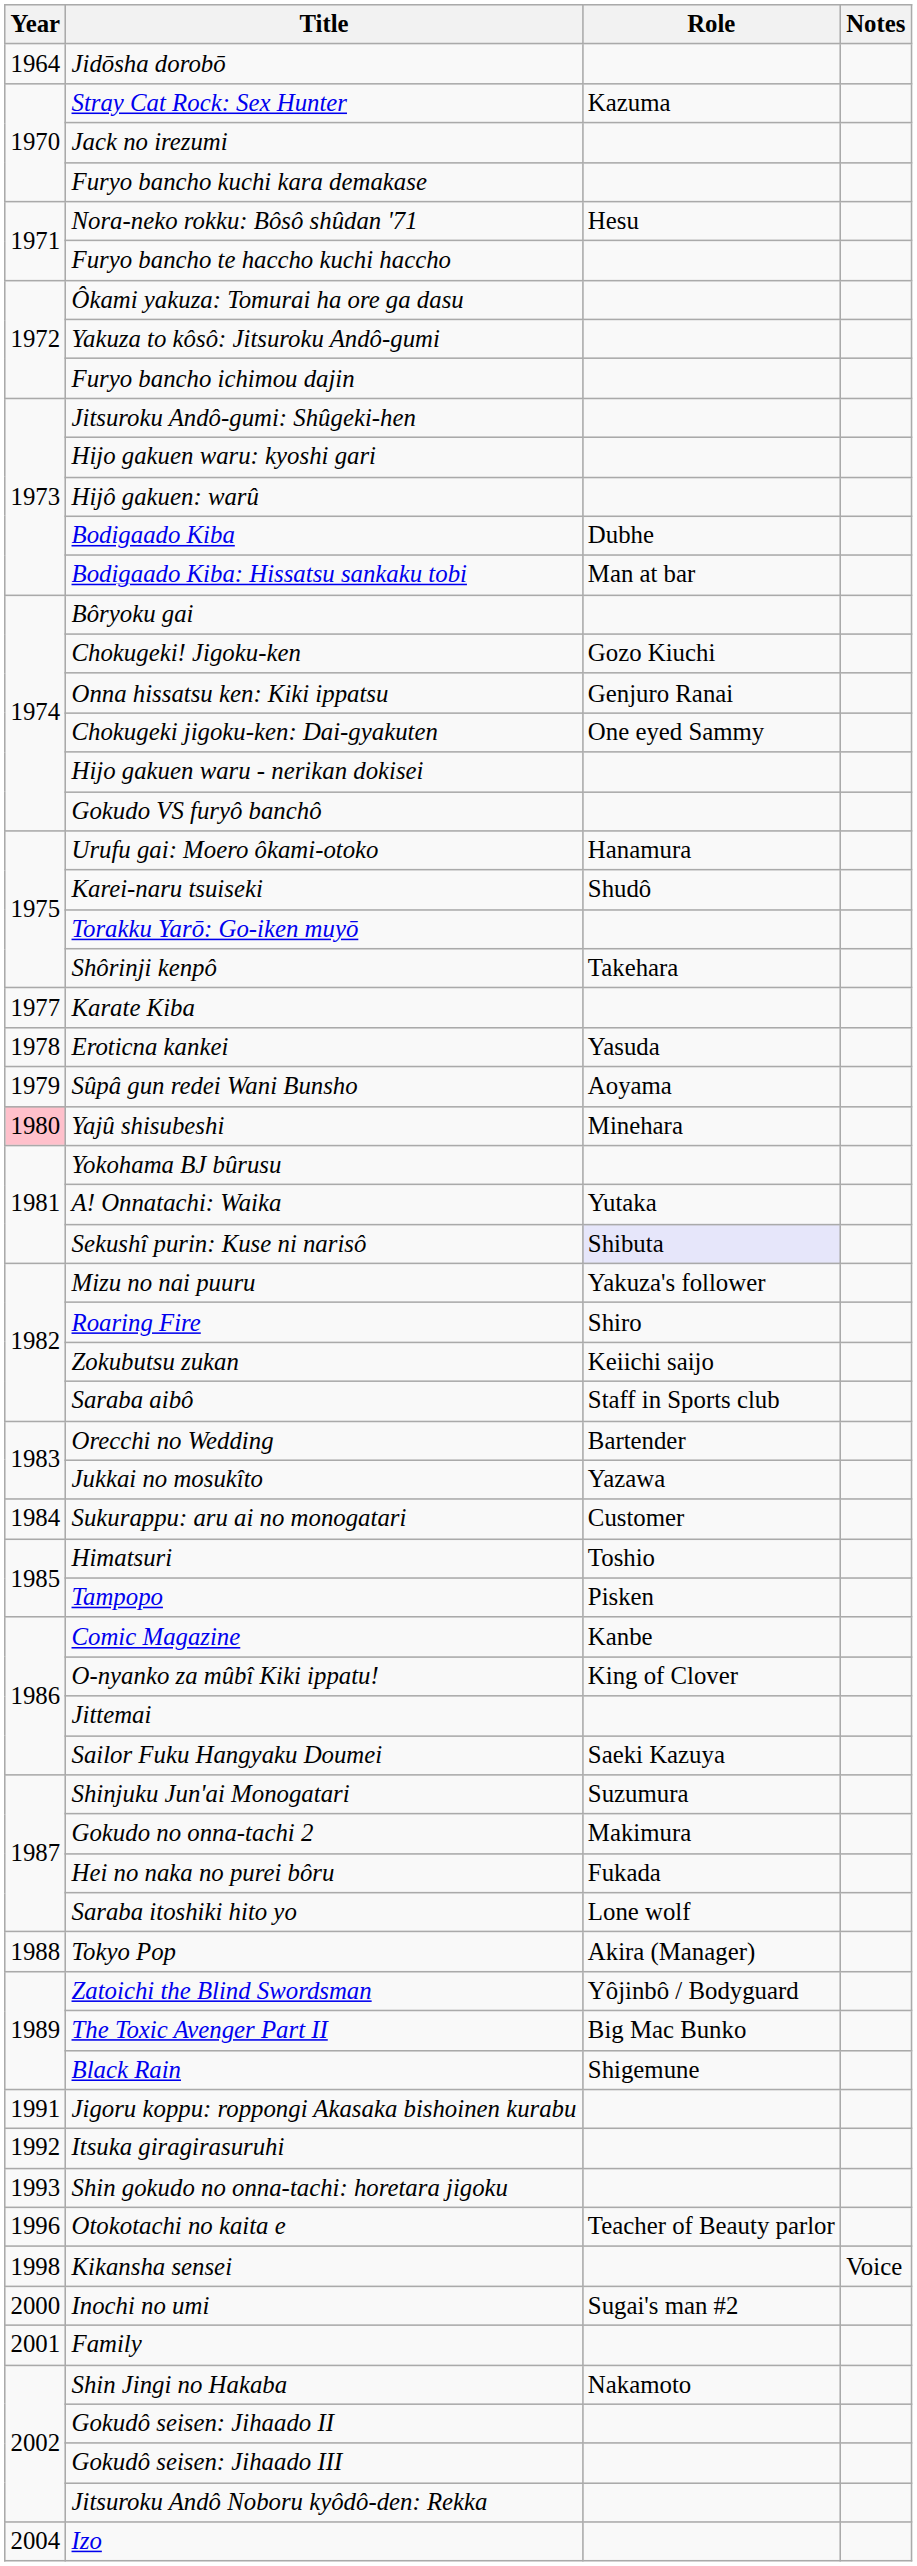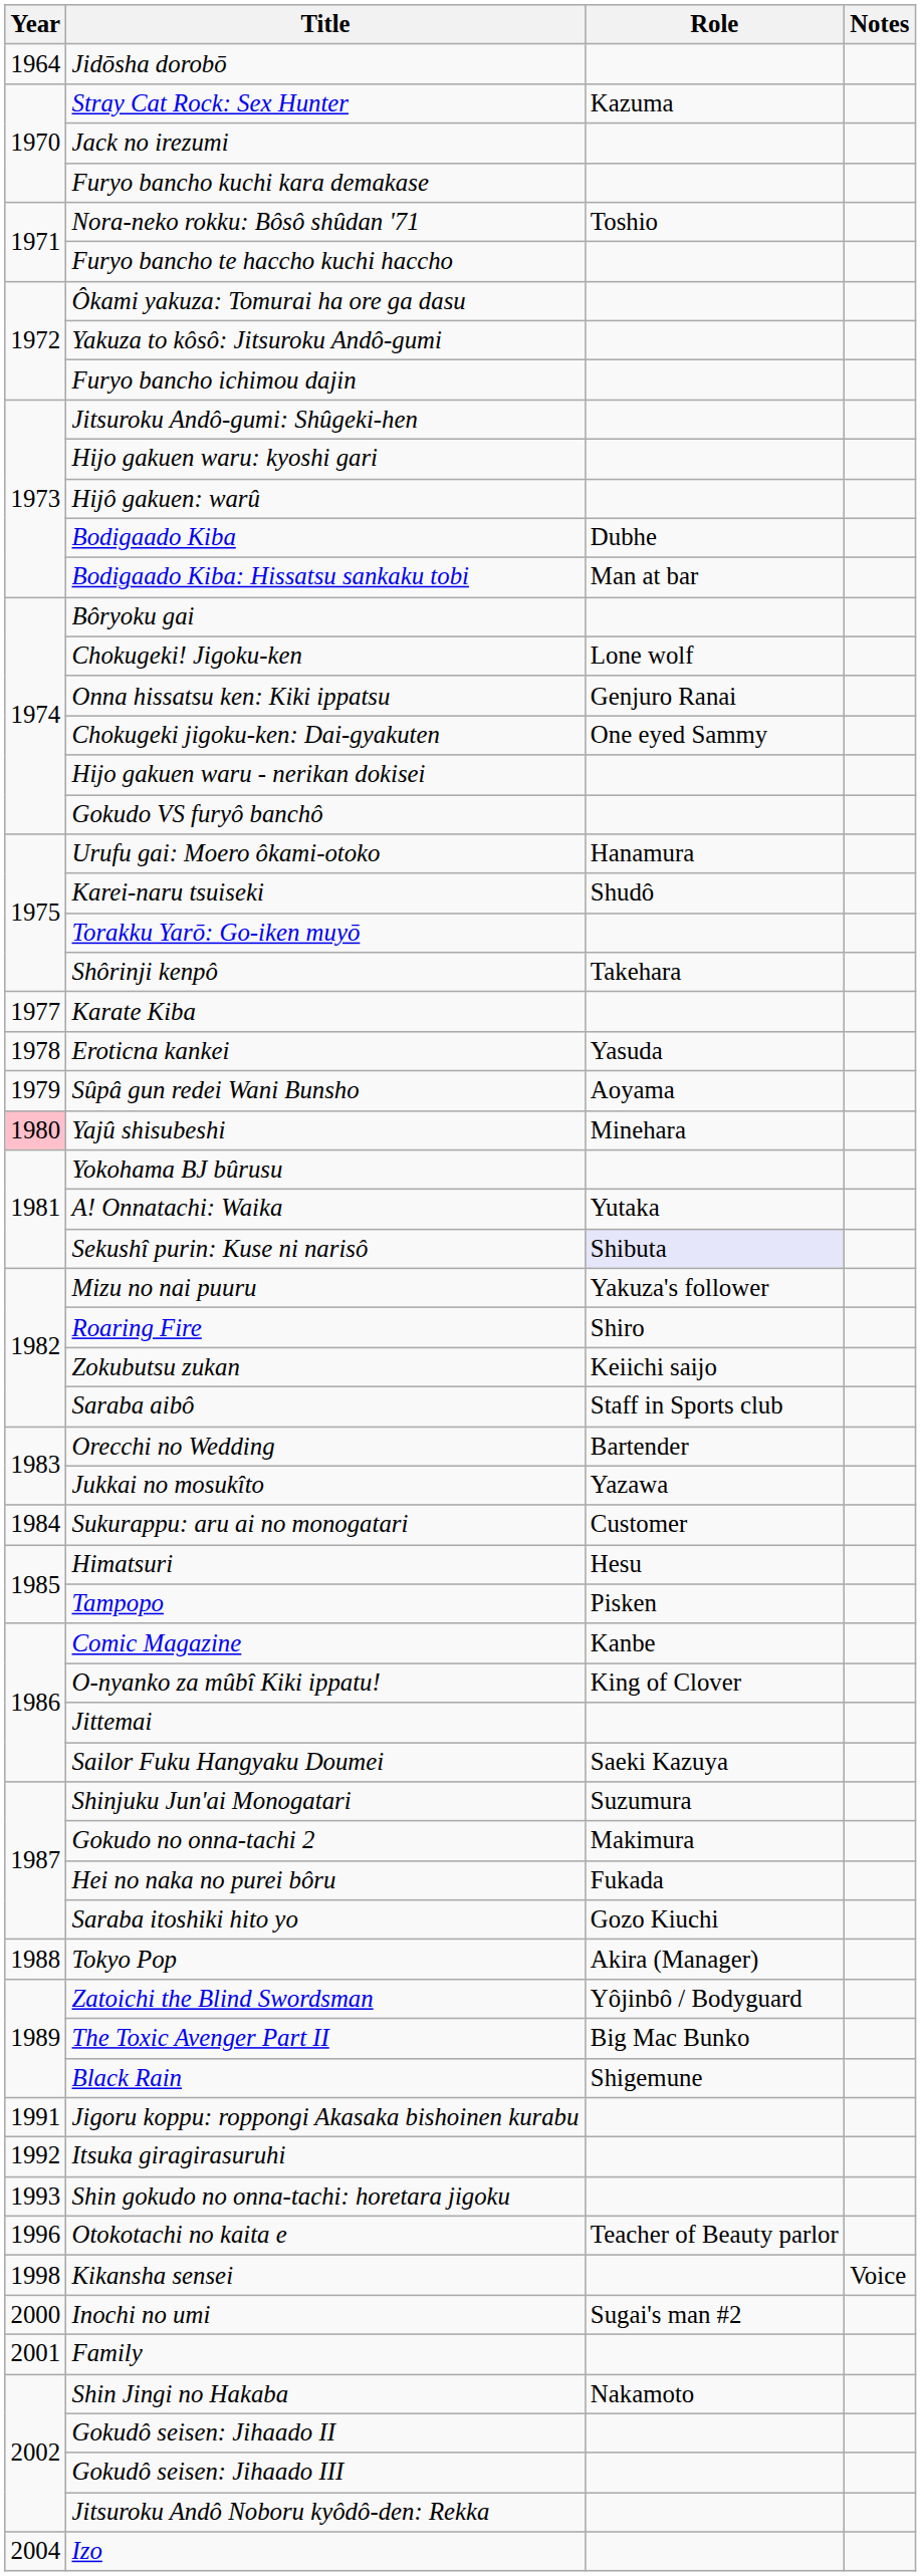 <table class=wikitable>
 <tr>
 <th>Year</th>
 <th>Title</th>
 <th>Role</th>
 <th>Notes</th>
 </tr>
 <tr>
 <td>1964</td>
 <td><em>Jidōsha dorobō</em></td>
 <td></td>
 <td></td>
 </tr>
 <tr>
 <td rowspan="3">1970</td>
 <td><em><a href='#'>Stray Cat Rock: Sex Hunter</a></em></td>
 <td>Kazuma</td>
 <td></td>
 </tr>
 <tr>
 <td><em>Jack no irezumi</em></td>
 <td></td>
 <td></td>
 </tr>
 <tr>
 <td><em>Furyo bancho kuchi kara demakase</em></td>
 <td></td>
 <td></td>
 </tr>
 <tr>
 <td rowspan="2">1971</td>
 <td><em>Nora-neko rokku: Bôsô shûdan '71</em></td>
-<td>Hesu</td>
+<td>Toshio</td>
 <td></td>
 </tr>
 <tr>
 <td><em>Furyo bancho te haccho kuchi haccho</em></td>
 <td></td>
 <td></td>
 </tr>
 <tr>
 <td rowspan="3">1972</td>
 <td><em>Ôkami yakuza: Tomurai ha ore ga dasu</em></td>
 <td></td>
 <td></td>
 </tr>
 <tr>
 <td><em>Yakuza to kôsô: Jitsuroku Andô-gumi</em></td>
 <td></td>
 <td></td>
 </tr>
 <tr>
 <td><em>Furyo bancho ichimou dajin</em></td>
 <td></td>
 <td></td>
 </tr>
 <tr>
 <td rowspan="5">1973</td>
 <td><em>Jitsuroku Andô-gumi: Shûgeki-hen</em></td>
 <td></td>
 <td></td>
 </tr>
 <tr>
 <td><em>Hijo gakuen waru: kyoshi gari</em></td>
 <td></td>
 <td></td>
 </tr>
 <tr>
 <td><em>Hijô gakuen: warû</em></td>
 <td></td>
 <td></td>
 </tr>
 <tr>
 <td><em><a href='#'>Bodigaado Kiba</a></em></td>
 <td>Dubhe</td>
 <td></td>
 </tr>
 <tr>
 <td><em><a href='#'>Bodigaado Kiba: Hissatsu sankaku tobi</a></em></td>
 <td>Man at bar</td>
 <td></td>
 </tr>
 <tr>
 <td rowspan="6">1974</td>
 <td><em>Bôryoku gai</em></td>
 <td></td>
 <td></td>
 </tr>
 <tr>
 <td><em>Chokugeki! Jigoku-ken</em></td>
-<td>Gozo Kiuchi</td>
+<td>Lone wolf</td>
 <td></td>
 </tr>
 <tr>
 <td><em>Onna hissatsu ken: Kiki ippatsu</em></td>
 <td>Genjuro Ranai</td>
 <td></td>
 </tr>
 <tr>
 <td><em>Chokugeki jigoku-ken: Dai-gyakuten</em></td>
 <td>One eyed Sammy</td>
 <td></td>
 </tr>
 <tr>
 <td><em>Hijo gakuen waru - nerikan dokisei</em></td>
 <td></td>
 <td></td>
 </tr>
 <tr>
 <td><em>Gokudo VS furyô banchô</em></td>
 <td></td>
 <td></td>
 </tr>
 <tr>
 <td rowspan="4">1975</td>
 <td><em>Urufu gai: Moero ôkami-otoko</em></td>
 <td>Hanamura</td>
 <td></td>
 </tr>
 <tr>
 <td><em>Karei-naru tsuiseki</em></td>
 <td>Shudô</td>
 <td></td>
 </tr>
 <tr>
 <td><em><a href='#'>Torakku Yarō: Go-iken muyō</a></em></td>
 <td></td>
 <td></td>
 </tr>
 <tr>
 <td><em>Shôrinji kenpô</em></td>
 <td>Takehara</td>
 <td></td>
 </tr>
 <tr>
 <td>1977</td>
 <td><em>Karate Kiba</em></td>
 <td></td>
 <td></td>
 </tr>
 <tr>
 <td>1978</td>
 <td><em>Eroticna kankei</em></td>
 <td>Yasuda</td>
 <td></td>
 </tr>
 <tr>
 <td>1979</td>
 <td><em>Sûpâ gun redei Wani Bunsho</em></td>
 <td>Aoyama</td>
 <td></td>
 </tr>
 <tr>
 <td style="background: pink;">1980</td>
 <td><em>Yajû shisubeshi</em></td>
 <td>Minehara</td>
 <td></td>
 </tr>
 <tr>
 <td rowspan="3">1981</td>
 <td><em>Yokohama BJ bûrusu</em></td>
 <td></td>
 <td></td>
 </tr>
 <tr>
 <td><em>A! Onnatachi: Waika</em></td>
 <td>Yutaka</td>
 <td></td>
 </tr>
 <tr>
 <td><em>Sekushî purin: Kuse ni narisô</em></td>
 <td style="background: lavender;">Shibuta</td>
 <td></td>
 </tr>
 <tr>
 <td rowspan="4">1982</td>
 <td><em>Mizu no nai puuru</em></td>
 <td>Yakuza's follower</td>
 <td></td>
 </tr>
 <tr>
 <td><em><a href='#'>Roaring Fire</a></em></td>
 <td>Shiro</td>
 <td></td>
 </tr>
 <tr>
 <td><em>Zokubutsu zukan</em></td>
 <td>Keiichi saijo</td>
 <td></td>
 </tr>
 <tr>
 <td><em>Saraba aibô</em></td>
 <td>Staff in Sports club</td>
 <td></td>
 </tr>
 <tr>
 <td rowspan="2">1983</td>
 <td><em>Orecchi no Wedding</em></td>
 <td>Bartender</td>
 <td></td>
 </tr>
 <tr>
 <td><em>Jukkai no mosukîto</em></td>
 <td>Yazawa</td>
 <td></td>
 </tr>
 <tr>
 <td>1984</td>
 <td><em>Sukurappu: aru ai no monogatari</em></td>
 <td>Customer</td>
 <td></td>
 </tr>
 <tr>
 <td rowspan="2">1985</td>
 <td><em>Himatsuri</em></td>
-<td>Toshio</td>
+<td>Hesu</td>
 <td></td>
 </tr>
 <tr>
 <td><em><a href='#'>Tampopo</a></em></td>
 <td>Pisken</td>
 <td></td>
 </tr>
 <tr>
 <td rowspan="4">1986</td>
 <td><em><a href='#'>Comic Magazine</a></em></td>
 <td>Kanbe</td>
 <td></td>
 </tr>
 <tr>
 <td><em>O-nyanko za mûbî Kiki ippatu!</em></td>
 <td>King of Clover</td>
 <td></td>
 </tr>
 <tr>
 <td><em>Jittemai</em></td>
 <td></td>
 <td></td>
 </tr>
 <tr>
 <td><em>Sailor Fuku Hangyaku Doumei</em></td>
 <td>Saeki Kazuya</td>
 <td></td>
 </tr>
 <tr>
 <td rowspan="4">1987</td>
 <td><em>Shinjuku Jun'ai Monogatari</em></td>
 <td>Suzumura</td>
 <td></td>
 </tr>
 <tr>
 <td><em>Gokudo no onna-tachi 2</em></td>
 <td>Makimura</td>
 <td></td>
 </tr>
 <tr>
 <td><em>Hei no naka no purei bôru</em></td>
 <td>Fukada</td>
 <td></td>
 </tr>
 <tr>
 <td><em>Saraba itoshiki hito yo</em></td>
-<td>Lone wolf</td>
+<td>Gozo Kiuchi</td>
 <td></td>
 </tr>
 <tr>
 <td>1988</td>
 <td><em>Tokyo Pop</em></td>
 <td>Akira (Manager)</td>
 <td></td>
 </tr>
 <tr>
 <td rowspan="3">1989</td>
 <td><em><a href='#'>Zatoichi the Blind Swordsman</a></em></td>
 <td>Yôjinbô / Bodyguard</td>
 <td></td>
 </tr>
 <tr>
 <td><em><a href='#'>The Toxic Avenger Part II</a></em></td>
 <td>Big Mac Bunko</td>
 <td></td>
 </tr>
 <tr>
 <td><em><a href='#'>Black Rain</a></em></td>
 <td>Shigemune</td>
 <td></td>
 </tr>
 <tr>
 <td>1991</td>
 <td><em>Jigoru koppu: roppongi Akasaka bishoinen kurabu</em></td>
 <td></td>
 <td></td>
 </tr>
 <tr>
 <td>1992</td>
 <td><em>Itsuka giragirasuruhi</em></td>
 <td></td>
 <td></td>
 </tr>
 <tr>
 <td>1993</td>
 <td><em>Shin gokudo no onna-tachi: horetara jigoku</em></td>
 <td></td>
 <td></td>
 </tr>
 <tr>
 <td>1996</td>
 <td><em>Otokotachi no kaita e</em></td>
 <td>Teacher of Beauty parlor</td>
 <td></td>
 </tr>
 <tr>
 <td>1998</td>
 <td><em>Kikansha sensei</em></td>
 <td></td>
 <td>Voice</td>
 </tr>
 <tr>
 <td>2000</td>
 <td><em>Inochi no umi</em></td>
 <td>Sugai's man #2</td>
 <td></td>
 </tr>
 <tr>
 <td>2001</td>
 <td><em>Family</em></td>
 <td></td>
 <td></td>
 </tr>
 <tr>
 <td rowspan="4">2002</td>
 <td><em>Shin Jingi no Hakaba</em></td>
 <td>Nakamoto</td>
 <td></td>
 </tr>
 <tr>
 <td><em>Gokudô seisen: Jihaado II</em></td>
 <td></td>
 <td></td>
 </tr>
 <tr>
 <td><em>Gokudô seisen: Jihaado III</em></td>
 <td></td>
 <td></td>
 </tr>
 <tr>
 <td><em>Jitsuroku Andô Noboru kyôdô-den: Rekka</em></td>
 <td></td>
 <td></td>
 </tr>
 <tr>
 <td>2004</td>
 <td><em><a href='#'>Izo</a></em></td>
 <td></td>
 <td></td>
 </tr>
 </table>
